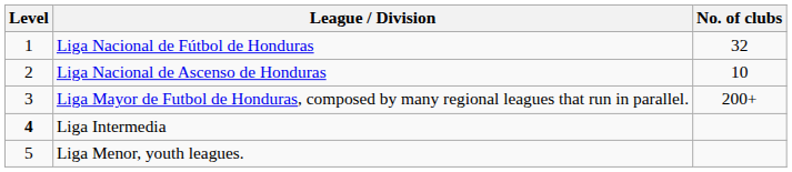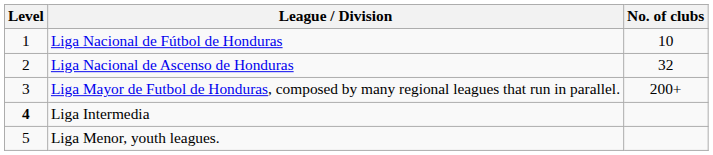 <table class="wikitable" border="1">
 <tr>
 <th>Level</th>
 <th>League / Division</th>
 <th>No. of clubs</th>
 </tr>
 <tr>
 <td align="center">1</td>
 <td><a href='#'>Liga Nacional de Fútbol de Honduras</a></td>
-<td align="center">32</td>
+<td align="center">10</td>
 </tr>
 <tr>
 <td align="center">2</td>
 <td><a href='#'>Liga Nacional de Ascenso de Honduras</a></td>
-<td align="center">10</td>
+<td align="center">32</td>
 </tr>
 <tr>
 <td align="center">3</td>
 <td><a href='#'>Liga Mayor de Futbol de Honduras</a>, composed by many regional leagues that run in parallel.</td>
 <td align="center">200+</td>
 </tr>
 <tr>
 <td align="center"><strong>4</strong></td>
 <td>Liga Intermedia</td>
 <td align="center"></td>
 </tr>
 <tr>
 <td align="center">5</td>
 <td>Liga Menor, youth leagues.</td>
 <td align="center"></td>
 </tr>
 </table>
